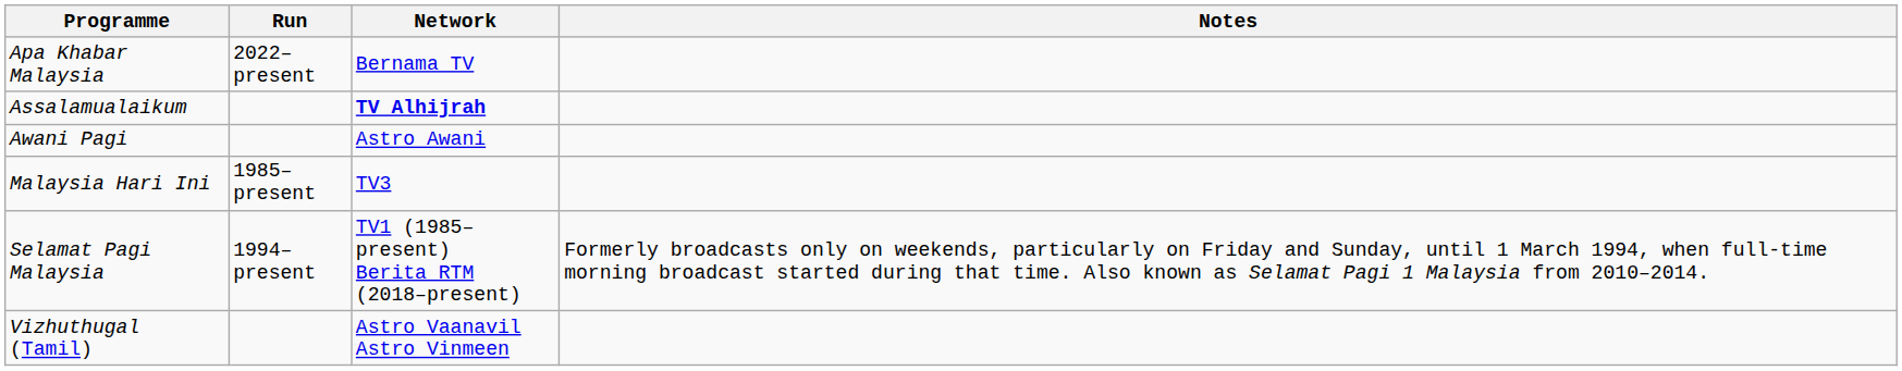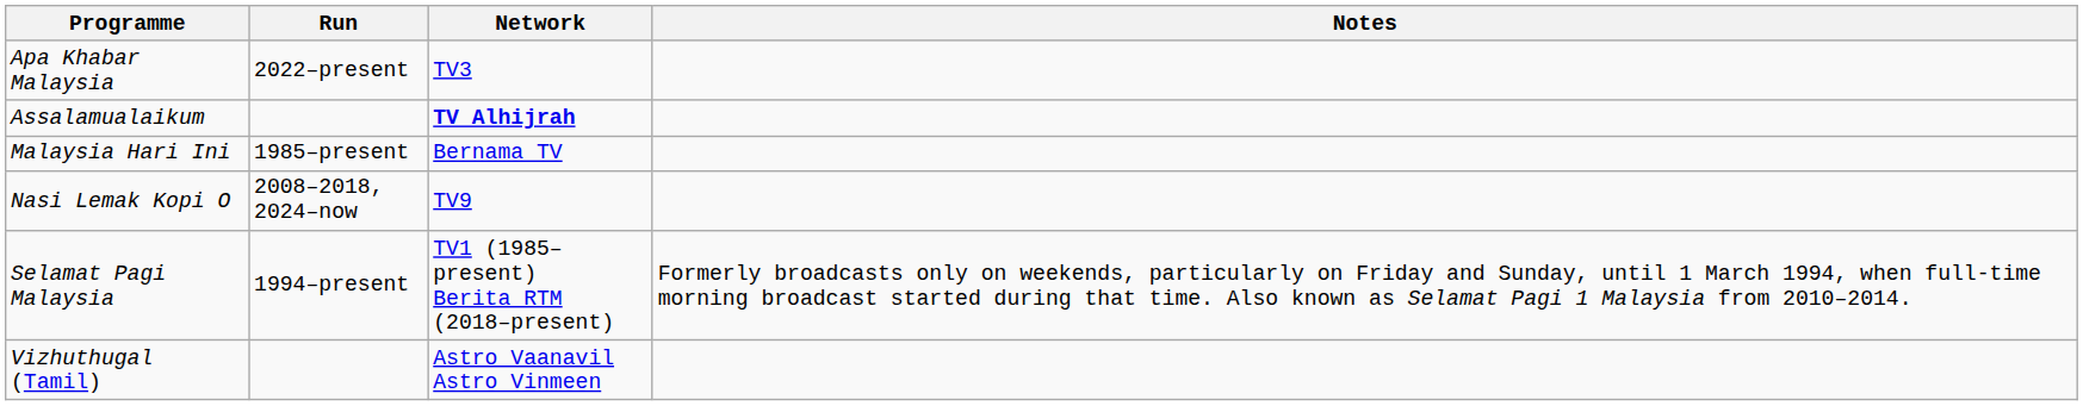 <table class="wikitable">
 <tr>
 <th>Programme</th>
 <th>Run</th>
 <th>Network</th>
 <th>Notes</th>
 </tr>
 <tr>
 <td><em>Apa Khabar Malaysia</em></td>
 <td>2022–present</td>
-<td><a href='#'>Bernama TV</a></td>
+<td><a href='#'>TV3</a></td>
 <td></td>
 </tr>
 <tr>
 <td><em>Assalamualaikum</em></td>
 <td></td>
 <td><strong><a href='#'>TV Alhijrah</a></strong></td>
 <td></td>
 </tr>
 <tr>
-<td><em>Awani Pagi</em></td>
-<td></td>
-<td><a href='#'>Astro Awani</a></td>
+<td><em>Malaysia Hari Ini</em></td>
+<td>1985–present</td>
+<td><a href='#'>Bernama TV</a></td>
 <td></td>
 </tr>
 <tr>
-<td><em>Malaysia Hari Ini</em></td>
-<td>1985–present</td>
-<td><a href='#'>TV3</a></td>
+<td><em>Nasi Lemak Kopi O</em></td>
+<td>2008–2018, 2024–now</td>
+<td><a href='#'>TV9</a></td>
 <td></td>
 </tr>
 <tr>
 <td><em>Selamat Pagi Malaysia</em></td>
 <td>1994–present</td>
 <td><a href='#'>TV1</a> (1985–present)<br><a href='#'>Berita RTM</a> (2018–present)</td>
 <td>Formerly broadcasts only on weekends, particularly on Friday and Sunday, until 1 March 1994, when full-time morning broadcast started during that time. Also known as <em>Selamat Pagi 1 Malaysia</em> from 2010–2014.</td>
 </tr>
 <tr>
 <td><em>Vizhuthugal</em> (<a href='#'>Tamil</a>)</td>
 <td></td>
 <td><a href='#'>Astro Vaanavil</a><br><a href='#'>Astro Vinmeen</a></td>
 <td></td>
 </tr>
 </table>
